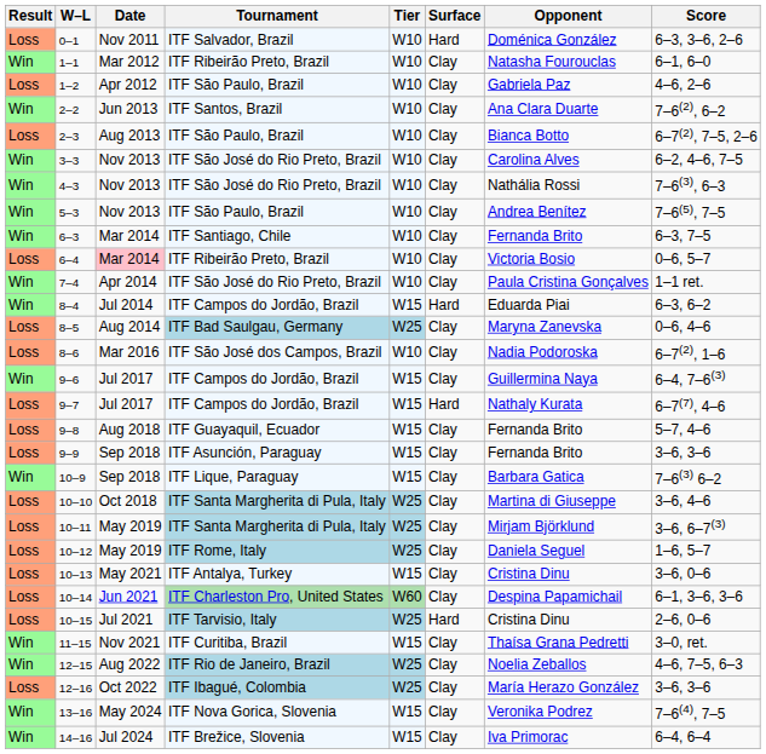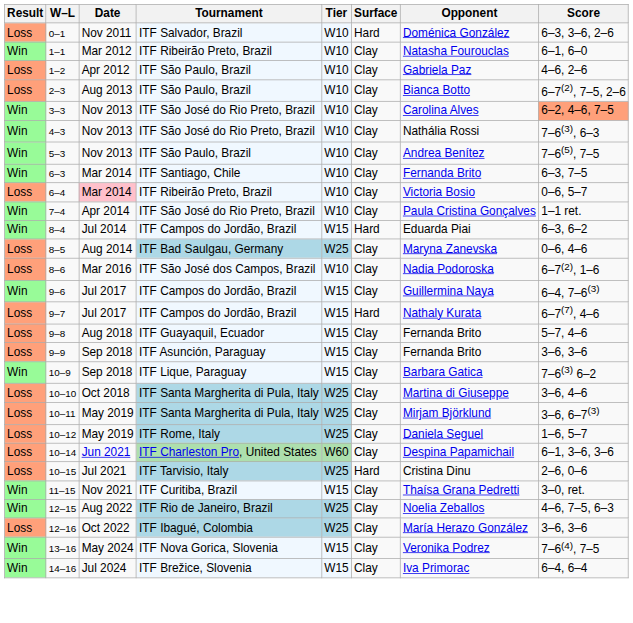 <table class="sortable wikitable">
 <tr>
 <th>Result</th>
 <th class="unsortable">W–L</th>
 <th>Date</th>
 <th>Tournament</th>
 <th>Tier</th>
 <th>Surface</th>
 <th>Opponent</th>
 <th class="unsortable">Score</th>
 </tr>
 <tr>
 <td style="background:#ffa07a;">Loss</td>
 <td><small>0–1</small></td>
 <td>Nov 2011</td>
 <td style="background:#f0f8ff;">ITF Salvador, Brazil</td>
 <td style="background:#f0f8ff;">W10</td>
 <td>Hard</td>
 <td> <a href='#'>Doménica González</a></td>
 <td>6–3, 3–6, 2–6</td>
 </tr>
 <tr>
 <td style="background:#98fb98;">Win</td>
 <td><small>1–1</small></td>
 <td>Mar 2012</td>
 <td style="background:#f0f8ff;">ITF Ribeirão Preto, Brazil</td>
 <td style="background:#f0f8ff;">W10</td>
 <td>Clay</td>
 <td> <a href='#'>Natasha Fourouclas</a></td>
 <td>6–1, 6–0</td>
 </tr>
 <tr>
 <td style="background:#ffa07a;">Loss</td>
 <td><small>1–2</small></td>
 <td>Apr 2012</td>
 <td style="background:#f0f8ff;">ITF São Paulo, Brazil</td>
 <td style="background:#f0f8ff;">W10</td>
 <td>Clay</td>
 <td> <a href='#'>Gabriela Paz</a></td>
 <td>4–6, 2–6</td>
 </tr>
 <tr>
-<td style="background:#98fb98;">Win</td>
-<td><small>2–2</small></td>
-<td>Jun 2013</td>
-<td style="background:#f0f8ff;">ITF Santos, Brazil</td>
-<td style="background:#f0f8ff;">W10</td>
-<td>Clay</td>
-<td> <a href='#'>Ana Clara Duarte</a></td>
-<td>7–6<sup>(2)</sup>, 6–2</td>
-</tr>
-<tr>
 <td style="background:#ffa07a;">Loss</td>
 <td><small>2–3</small></td>
 <td>Aug 2013</td>
 <td style="background:#f0f8ff;">ITF São Paulo, Brazil</td>
 <td style="background:#f0f8ff;">W10</td>
 <td>Clay</td>
 <td> <a href='#'>Bianca Botto</a></td>
 <td>6–7<sup>(2)</sup>, 7–5, 2–6</td>
 </tr>
 <tr>
 <td style="background:#98fb98;">Win</td>
 <td><small>3–3</small></td>
 <td>Nov 2013</td>
 <td style="background:#f0f8ff;">ITF São José do Rio Preto, Brazil</td>
 <td style="background:#f0f8ff;">W10</td>
 <td>Clay</td>
 <td> <a href='#'>Carolina Alves</a></td>
-<td>6–2, 4–6, 7–5</td>
+<td style="background: lightsalmon;">6–2, 4–6, 7–5</td>
 </tr>
 <tr>
 <td style="background:#98fb98;">Win</td>
 <td><small>4–3</small></td>
 <td>Nov 2013</td>
 <td style="background:#f0f8ff;">ITF São José do Rio Preto, Brazil</td>
 <td style="background:#f0f8ff;">W10</td>
 <td>Clay</td>
 <td> Nathália Rossi</td>
 <td>7–6<sup>(3)</sup>, 6–3</td>
 </tr>
 <tr>
 <td style="background:#98fb98;">Win</td>
 <td><small>5–3</small></td>
 <td>Nov 2013</td>
 <td style="background:#f0f8ff;">ITF São Paulo, Brazil</td>
 <td style="background:#f0f8ff;">W10</td>
 <td>Clay</td>
 <td> <a href='#'>Andrea Benítez</a></td>
 <td>7–6<sup>(5)</sup>, 7–5</td>
 </tr>
 <tr>
 <td style="background:#98fb98;">Win</td>
 <td><small>6–3</small></td>
 <td>Mar 2014</td>
 <td style="background:#f0f8ff;">ITF Santiago, Chile</td>
 <td style="background:#f0f8ff;">W10</td>
 <td>Clay</td>
 <td> <a href='#'>Fernanda Brito</a></td>
 <td>6–3, 7–5</td>
 </tr>
 <tr>
 <td style="background:#ffa07a;">Loss</td>
 <td><small>6–4</small></td>
 <td style="background: pink;">Mar 2014</td>
 <td style="background:#f0f8ff;">ITF Ribeirão Preto, Brazil</td>
 <td style="background:#f0f8ff;">W10</td>
 <td>Clay</td>
 <td> <a href='#'>Victoria Bosio</a></td>
 <td>0–6, 5–7</td>
 </tr>
 <tr>
 <td style="background:#98fb98;">Win</td>
 <td><small>7–4</small></td>
 <td>Apr 2014</td>
 <td style="background:#f0f8ff;">ITF São José do Rio Preto, Brazil</td>
 <td style="background:#f0f8ff;">W10</td>
 <td>Clay</td>
 <td> <a href='#'>Paula Cristina Gonçalves</a></td>
 <td>1–1 ret.</td>
 </tr>
 <tr>
 <td style="background:#98fb98;">Win</td>
 <td><small>8–4</small></td>
 <td>Jul 2014</td>
 <td style="background:#f0f8ff;">ITF Campos do Jordão, Brazil</td>
 <td style="background:#f0f8ff;">W15</td>
 <td>Hard</td>
 <td> Eduarda Piai</td>
 <td>6–3, 6–2</td>
 </tr>
 <tr>
 <td style="background:#ffa07a;">Loss</td>
 <td><small>8–5</small></td>
 <td>Aug 2014</td>
 <td style="background:lightblue;">ITF Bad Saulgau, Germany</td>
 <td style="background:lightblue;">W25</td>
 <td>Clay</td>
 <td> <a href='#'>Maryna Zanevska</a></td>
 <td>0–6, 4–6</td>
 </tr>
 <tr>
 <td style="background:#ffa07a;">Loss</td>
 <td><small>8–6</small></td>
 <td>Mar 2016</td>
 <td style="background:#f0f8ff;">ITF São José dos Campos, Brazil</td>
 <td style="background:#f0f8ff;">W10</td>
 <td>Clay</td>
 <td> <a href='#'>Nadia Podoroska</a></td>
 <td>6–7<sup>(2)</sup>, 1–6</td>
 </tr>
 <tr>
 <td style="background:#98fb98;">Win</td>
 <td><small>9–6</small></td>
 <td>Jul 2017</td>
 <td style="background:#f0f8ff;">ITF Campos do Jordão, Brazil</td>
 <td style="background:#f0f8ff;">W15</td>
 <td>Clay</td>
 <td> <a href='#'>Guillermina Naya</a></td>
 <td>6–4, 7–6<sup>(3)</sup></td>
 </tr>
 <tr>
 <td style="background:#ffa07a;">Loss</td>
 <td><small>9–7</small></td>
 <td>Jul 2017</td>
 <td style="background:#f0f8ff;">ITF Campos do Jordão, Brazil</td>
 <td style="background:#f0f8ff;">W15</td>
 <td>Hard</td>
 <td> <a href='#'>Nathaly Kurata</a></td>
 <td>6–7<sup>(7)</sup>, 4–6</td>
 </tr>
 <tr>
 <td style="background:#ffa07a;">Loss</td>
 <td><small>9–8</small></td>
 <td>Aug 2018</td>
 <td style="background:#f0f8ff;">ITF Guayaquil, Ecuador</td>
 <td style="background:#f0f8ff;">W15</td>
 <td>Clay</td>
 <td> Fernanda Brito</td>
 <td>5–7, 4–6</td>
 </tr>
 <tr>
 <td style="background:#ffa07a;">Loss</td>
 <td><small>9–9</small></td>
 <td>Sep 2018</td>
 <td style="background:#f0f8ff;">ITF Asunción, Paraguay</td>
 <td style="background:#f0f8ff;">W15</td>
 <td>Clay</td>
 <td> Fernanda Brito</td>
 <td>3–6, 3–6</td>
 </tr>
 <tr>
 <td style="background:#98fb98;">Win</td>
 <td><small>10–9</small></td>
 <td>Sep 2018</td>
 <td style="background:#f0f8ff;">ITF Lique, Paraguay</td>
 <td style="background:#f0f8ff;">W15</td>
 <td>Clay</td>
 <td> <a href='#'>Barbara Gatica</a></td>
 <td>7–6<sup>(3)</sup> 6–2</td>
 </tr>
 <tr>
 <td style="background:#ffa07a;">Loss</td>
 <td><small>10–10</small></td>
 <td>Oct 2018</td>
 <td style="background:lightblue;">ITF Santa Margherita di Pula, Italy</td>
 <td style="background:lightblue;">W25</td>
 <td>Clay</td>
 <td> <a href='#'>Martina di Giuseppe</a></td>
 <td>3–6, 4–6</td>
 </tr>
 <tr>
 <td style="background:#ffa07a;">Loss</td>
 <td><small>10–11</small></td>
 <td>May 2019</td>
 <td style="background:lightblue;">ITF Santa Margherita di Pula, Italy</td>
 <td style="background:lightblue;">W25</td>
 <td>Clay</td>
 <td> <a href='#'>Mirjam Björklund</a></td>
 <td>3–6, 6–7<sup>(3)</sup></td>
 </tr>
 <tr>
 <td style="background:#ffa07a;">Loss</td>
 <td><small>10–12</small></td>
 <td>May 2019</td>
 <td style="background:lightblue;">ITF Rome, Italy</td>
 <td style="background:lightblue;">W25</td>
 <td>Clay</td>
 <td> <a href='#'>Daniela Seguel</a></td>
 <td>1–6, 5–7</td>
 </tr>
 <tr>
 <td style="background:#ffa07a;">Loss</td>
-<td><small>10–13</small></td>
-<td>May 2021</td>
-<td style="background:#f0f8ff;">ITF Antalya, Turkey</td>
-<td style="background:#f0f8ff;">W15</td>
-<td>Clay</td>
-<td> <a href='#'>Cristina Dinu</a></td>
-<td>3–6, 0–6</td>
-</tr>
-<tr>
-<td style="background:#ffa07a;">Loss</td>
 <td><small>10–14</small></td>
 <td><a href='#'>Jun 2021</a></td>
 <td style="background:#addfad;"><a href='#'>ITF Charleston Pro</a>, United States</td>
 <td style="background:#addfad;">W60</td>
 <td>Clay</td>
 <td> <a href='#'>Despina Papamichail</a></td>
 <td>6–1, 3–6, 3–6</td>
 </tr>
 <tr>
 <td style="background:#ffa07a;">Loss</td>
 <td><small>10–15</small></td>
 <td>Jul 2021</td>
 <td style="background:lightblue;">ITF Tarvisio, Italy</td>
 <td style="background:lightblue;">W25</td>
 <td>Hard</td>
 <td> Cristina Dinu</td>
 <td>2–6, 0–6</td>
 </tr>
 <tr>
 <td style="background:#98fb98;">Win</td>
 <td><small>11–15</small></td>
 <td>Nov 2021</td>
 <td style="background:#f0f8ff;">ITF Curitiba, Brazil</td>
 <td style="background:#f0f8ff;">W15</td>
 <td>Clay</td>
 <td> <a href='#'>Thaísa Grana Pedretti</a></td>
 <td>3–0, ret.</td>
 </tr>
 <tr>
 <td style="background:#98fb98;">Win</td>
 <td><small>12–15</small></td>
 <td>Aug 2022</td>
 <td style="background:lightblue;">ITF Rio de Janeiro, Brazil</td>
 <td style="background:lightblue;">W25</td>
 <td>Clay</td>
 <td> <a href='#'>Noelia Zeballos</a></td>
 <td>4–6, 7–5, 6–3</td>
 </tr>
 <tr>
 <td style="background:#ffa07a;">Loss</td>
 <td><small>12–16</small></td>
 <td>Oct 2022</td>
 <td style="background:lightblue;">ITF Ibagué, Colombia</td>
 <td style="background:lightblue;">W25</td>
 <td>Clay</td>
 <td> <a href='#'>María Herazo González</a></td>
 <td>3–6, 3–6</td>
 </tr>
 <tr>
 <td style="background:#98fb98;">Win</td>
 <td><small>13–16</small></td>
 <td>May 2024</td>
 <td style="background:#f0f8ff;">ITF Nova Gorica, Slovenia</td>
 <td style="background:#f0f8ff;">W15</td>
 <td>Clay</td>
 <td> <a href='#'>Veronika Podrez</a></td>
 <td>7–6<sup>(4)</sup>, 7–5</td>
 </tr>
 <tr>
 <td style="background:#98fb98;">Win</td>
 <td><small>14–16</small></td>
 <td>Jul 2024</td>
 <td style="background:#f0f8ff;">ITF Brežice, Slovenia</td>
 <td style="background:#f0f8ff;">W15</td>
 <td>Clay</td>
 <td> <a href='#'>Iva Primorac</a></td>
 <td>6–4, 6–4</td>
 </tr>
 </table>
